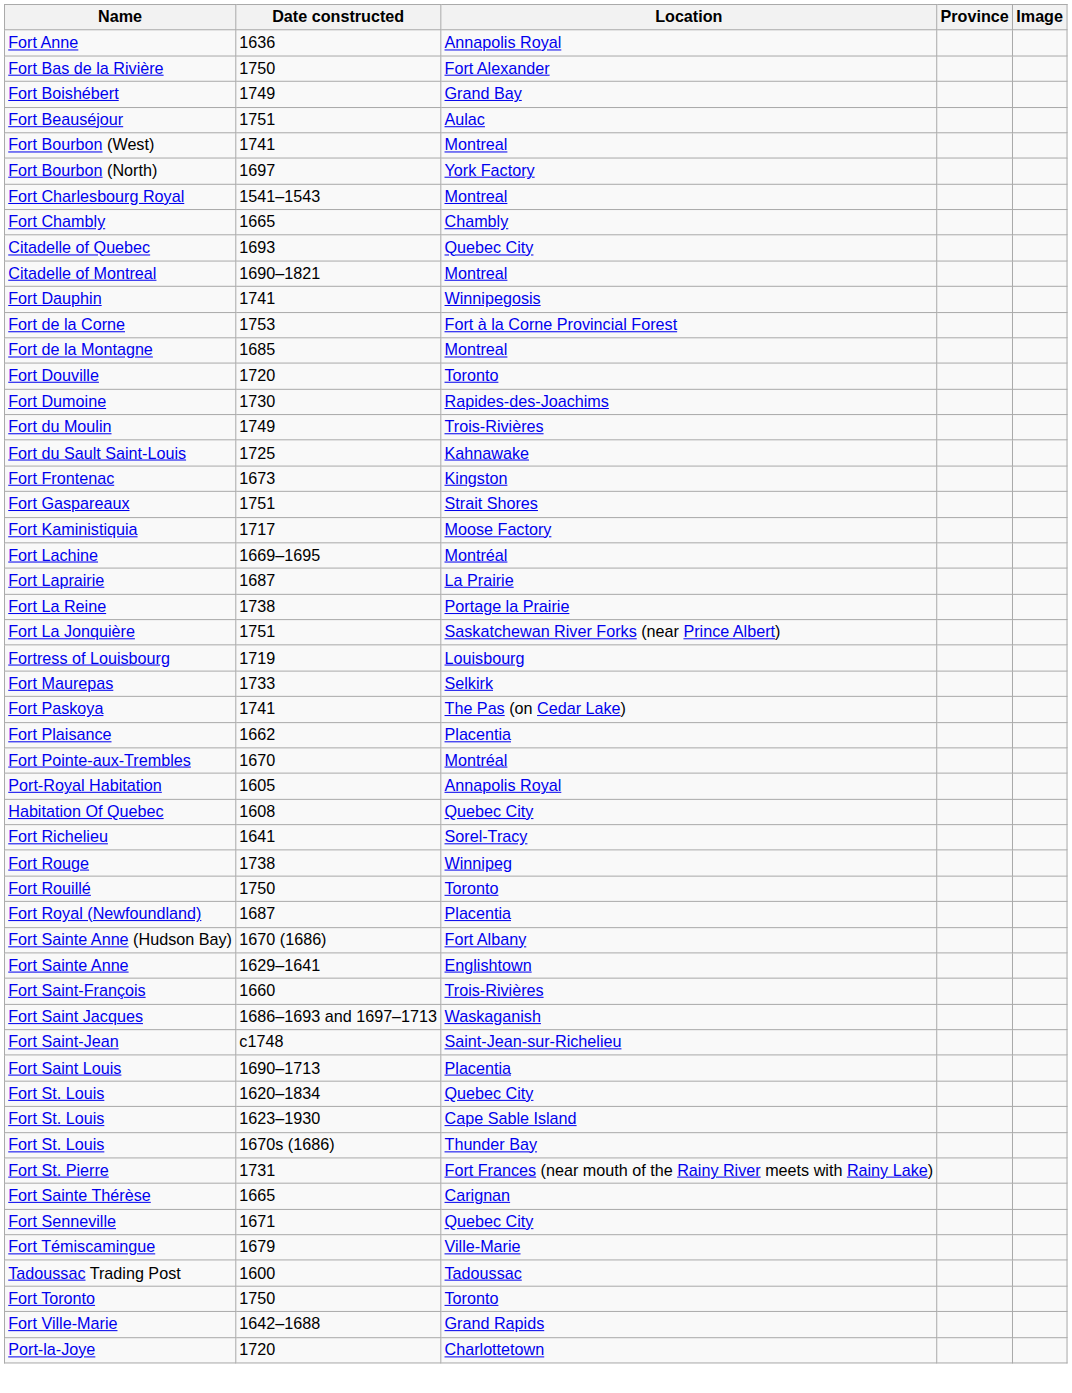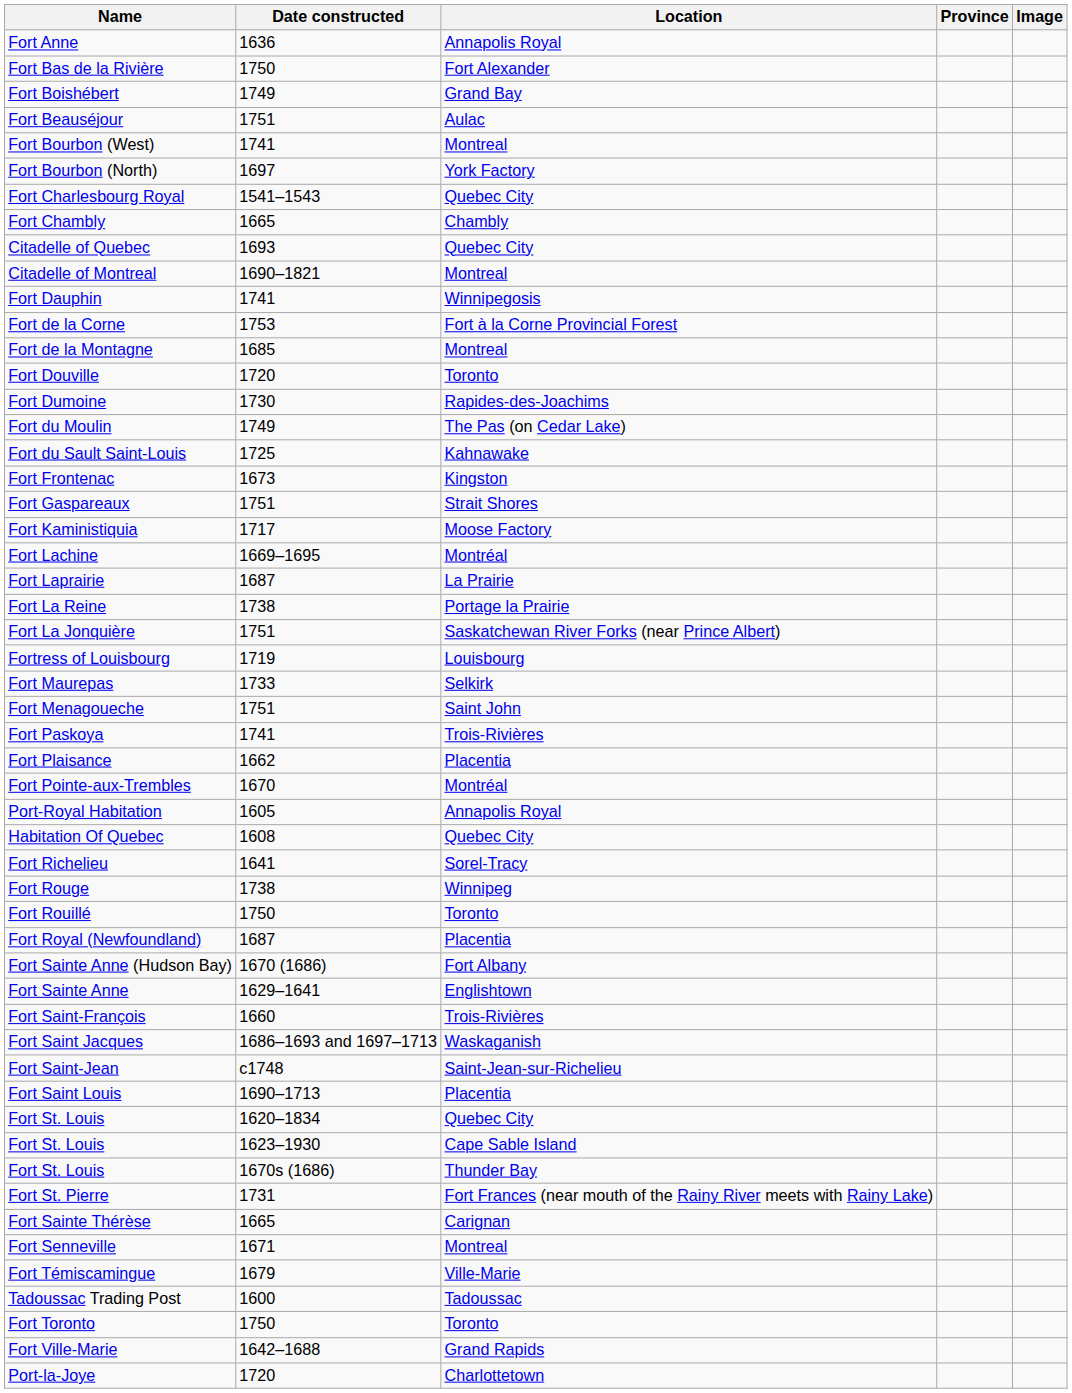 <table class="wikitable sortable sticky-header" style=text-align:left;>
 <tr>
 <th>Name</th>
 <th>Date constructed </th>
 <th>Location</th>
 <th>Province</th>
 <th class="unsortable">Image</th>
 </tr>
 <tr>
 <td><a href='#'>Fort Anne</a></td>
 <td>1636</td>
 <td><a href='#'>Annapolis Royal</a></td>
 <td></td>
 <td></td>
 </tr>
 <tr>
 <td><a href='#'>Fort Bas de la Rivière</a></td>
 <td>1750</td>
 <td><a href='#'>Fort Alexander</a></td>
 <td></td>
 <td></td>
 </tr>
 <tr>
 <td><a href='#'>Fort Boishébert</a></td>
 <td>1749</td>
 <td><a href='#'>Grand Bay</a></td>
 <td></td>
 <td></td>
 </tr>
 <tr>
 <td><a href='#'>Fort Beauséjour</a></td>
 <td>1751</td>
 <td><a href='#'>Aulac</a></td>
 <td></td>
 <td></td>
 </tr>
 <tr>
 <td><a href='#'>Fort Bourbon</a> (West)</td>
 <td>1741</td>
 <td><a href='#'>Montreal</a></td>
 <td></td>
 </tr>
 <tr>
 <td><a href='#'>Fort Bourbon</a> (North)</td>
 <td>1697</td>
 <td><a href='#'>York Factory</a></td>
 <td></td>
 <td></td>
 </tr>
 <tr>
 <td><a href='#'>Fort Charlesbourg Royal</a></td>
 <td>1541–1543</td>
-<td><a href='#'>Montreal</a></td>
+<td><a href='#'>Quebec City</a></td>
 <td></td>
 <td></td>
 </tr>
 <tr>
 <td><a href='#'>Fort Chambly</a></td>
 <td>1665</td>
 <td><a href='#'>Chambly</a></td>
 <td></td>
 <td></td>
 </tr>
 <tr>
 <td><a href='#'>Citadelle of Quebec</a></td>
 <td>1693</td>
 <td><a href='#'>Quebec City</a></td>
 <td></td>
 <td></td>
 </tr>
 <tr>
 <td><a href='#'>Citadelle of Montreal</a></td>
 <td>1690–1821</td>
 <td><a href='#'>Montreal</a></td>
 <td></td>
 <td></td>
 </tr>
 <tr>
 <td><a href='#'>Fort Dauphin</a></td>
 <td>1741</td>
 <td><a href='#'>Winnipegosis</a></td>
 <td></td>
 <td></td>
 </tr>
 <tr>
 <td><a href='#'>Fort de la Corne</a></td>
 <td>1753</td>
 <td><a href='#'>Fort à la Corne Provincial Forest</a></td>
 <td></td>
 <td></td>
 </tr>
 <tr>
 <td><a href='#'>Fort de la Montagne</a></td>
 <td>1685</td>
 <td><a href='#'>Montreal</a></td>
 <td></td>
 <td></td>
 </tr>
 <tr>
 <td><a href='#'>Fort Douville</a></td>
 <td>1720</td>
 <td><a href='#'>Toronto</a></td>
 <td></td>
 <td></td>
 </tr>
 <tr>
 <td><a href='#'>Fort Dumoine</a></td>
 <td>1730</td>
 <td><a href='#'>Rapides-des-Joachims</a></td>
 <td></td>
 <td></td>
 </tr>
 <tr>
 <td><a href='#'>Fort du Moulin</a></td>
 <td>1749</td>
-<td><a href='#'>Trois-Rivières</a></td>
+<td><a href='#'>The Pas</a> (on <a href='#'>Cedar Lake</a>)</td>
 <td></td>
 <td></td>
 </tr>
 <tr>
 <td><a href='#'>Fort du Sault Saint-Louis</a></td>
 <td>1725</td>
 <td><a href='#'>Kahnawake</a></td>
 <td></td>
 <td></td>
 </tr>
 <tr>
 <td><a href='#'>Fort Frontenac</a></td>
 <td>1673</td>
 <td><a href='#'>Kingston</a></td>
 <td></td>
 <td></td>
 </tr>
 <tr>
 <td><a href='#'>Fort Gaspareaux</a></td>
 <td>1751</td>
 <td><a href='#'>Strait Shores</a></td>
 <td></td>
 <td></td>
 </tr>
 <tr>
 <td><a href='#'>Fort Kaministiquia</a></td>
 <td>1717</td>
 <td><a href='#'>Moose Factory</a></td>
 <td></td>
 <td></td>
 </tr>
 <tr>
 <td><a href='#'>Fort Lachine</a></td>
 <td>1669–1695</td>
 <td><a href='#'>Montréal</a></td>
 <td></td>
 <td></td>
 </tr>
 <tr>
 <td><a href='#'>Fort Laprairie</a></td>
 <td>1687</td>
 <td><a href='#'>La Prairie</a></td>
 <td></td>
 <td></td>
 </tr>
 <tr>
 <td><a href='#'>Fort La Reine</a></td>
 <td>1738</td>
 <td><a href='#'>Portage la Prairie</a></td>
 <td></td>
 <td></td>
 </tr>
 <tr>
 <td><a href='#'>Fort La Jonquière</a></td>
 <td>1751</td>
 <td><a href='#'>Saskatchewan River Forks</a> (near <a href='#'>Prince Albert</a>)</td>
 <td></td>
 <td></td>
 </tr>
 <tr>
 <td><a href='#'>Fortress of Louisbourg</a></td>
 <td>1719</td>
 <td><a href='#'>Louisbourg</a></td>
 <td></td>
 <td></td>
 </tr>
 <tr>
 <td><a href='#'>Fort Maurepas</a></td>
 <td>1733</td>
 <td><a href='#'>Selkirk</a></td>
 <td></td>
 <td></td>
 </tr>
 <tr>
+<td><a href='#'>Fort Menagoueche</a></td>
+<td>1751</td>
+<td><a href='#'>Saint John</a></td>
+<td></td>
+<td></td>
+</tr>
+<tr>
 <td><a href='#'>Fort Paskoya</a></td>
 <td>1741</td>
-<td><a href='#'>The Pas</a> (on <a href='#'>Cedar Lake</a>)</td>
+<td><a href='#'>Trois-Rivières</a></td>
 <td></td>
 <td></td>
 </tr>
 <tr>
 <td><a href='#'>Fort Plaisance</a></td>
 <td>1662</td>
 <td><a href='#'>Placentia</a></td>
 <td></td>
 <td></td>
 </tr>
 <tr>
 <td><a href='#'>Fort Pointe-aux-Trembles</a></td>
 <td>1670</td>
 <td><a href='#'>Montréal</a></td>
 <td></td>
 <td></td>
 </tr>
 <tr>
 <td><a href='#'>Port-Royal Habitation</a></td>
 <td>1605</td>
 <td><a href='#'>Annapolis Royal</a></td>
 <td></td>
 <td><br></td>
 </tr>
 <tr>
 <td><a href='#'>Habitation Of Quebec</a></td>
 <td>1608</td>
 <td><a href='#'>Quebec City</a></td>
 <td></td>
 <td></td>
 </tr>
 <tr>
 <td><a href='#'>Fort Richelieu</a></td>
 <td>1641</td>
 <td><a href='#'>Sorel-Tracy</a></td>
 <td></td>
 <td></td>
 </tr>
 <tr>
 <td><a href='#'>Fort Rouge</a></td>
 <td>1738</td>
 <td><a href='#'>Winnipeg</a></td>
 <td></td>
 <td></td>
 </tr>
 <tr>
 <td><a href='#'>Fort Rouillé</a></td>
 <td>1750</td>
 <td><a href='#'>Toronto</a></td>
 <td></td>
 <td></td>
 </tr>
 <tr>
 <td><a href='#'>Fort Royal (Newfoundland)</a></td>
 <td>1687</td>
 <td><a href='#'>Placentia</a></td>
 <td></td>
 <td></td>
 </tr>
 <tr>
 <td><a href='#'>Fort Sainte Anne</a> (Hudson Bay)</td>
 <td>1670 (1686)</td>
 <td><a href='#'>Fort Albany</a></td>
 <td></td>
 <td></td>
 </tr>
 <tr>
 <td><a href='#'>Fort Sainte Anne</a></td>
 <td>1629–1641</td>
 <td><a href='#'>Englishtown</a></td>
 <td></td>
 </tr>
 <tr>
 <td><a href='#'>Fort Saint-François</a></td>
 <td>1660</td>
 <td><a href='#'>Trois-Rivières</a></td>
 <td></td>
 <td></td>
 </tr>
 <tr>
 <td><a href='#'>Fort Saint Jacques</a></td>
 <td>1686–1693 and 1697–1713</td>
 <td><a href='#'>Waskaganish</a></td>
 <td></td>
 <td></td>
 </tr>
 <tr>
 <td><a href='#'>Fort Saint-Jean</a></td>
 <td>c1748</td>
 <td><a href='#'>Saint-Jean-sur-Richelieu</a></td>
 <td></td>
 <td></td>
 </tr>
 <tr>
 <td><a href='#'>Fort Saint Louis</a></td>
 <td>1690–1713</td>
 <td><a href='#'>Placentia</a></td>
 <td></td>
 <td></td>
 </tr>
 <tr>
 <td><a href='#'>Fort St. Louis</a></td>
 <td>1620–1834</td>
 <td><a href='#'>Quebec City</a></td>
 <td></td>
 <td></td>
 </tr>
 <tr>
 <td><a href='#'>Fort St. Louis</a></td>
 <td>1623–1930</td>
 <td><a href='#'>Cape Sable Island</a></td>
 <td></td>
 <td></td>
 </tr>
 <tr>
 <td><a href='#'>Fort St. Louis</a></td>
 <td>1670s (1686)</td>
 <td><a href='#'>Thunder Bay</a></td>
 <td></td>
 <td></td>
 </tr>
 <tr>
 <td><a href='#'>Fort St. Pierre</a></td>
 <td>1731</td>
 <td><a href='#'>Fort Frances</a> (near mouth of the <a href='#'>Rainy River</a> meets with <a href='#'>Rainy Lake</a>)</td>
 <td></td>
 <td></td>
 </tr>
 <tr>
 <td><a href='#'>Fort Sainte Thérèse</a></td>
 <td>1665</td>
 <td><a href='#'>Carignan</a></td>
 <td></td>
 <td></td>
 </tr>
 <tr>
 <td><a href='#'>Fort Senneville</a></td>
 <td>1671</td>
-<td><a href='#'>Quebec City</a></td>
+<td><a href='#'>Montreal</a></td>
 <td></td>
 <td></td>
 </tr>
 <tr>
 <td><a href='#'>Fort Témiscamingue</a></td>
 <td>1679</td>
 <td><a href='#'>Ville-Marie</a></td>
 <td></td>
 <td></td>
 </tr>
 <tr>
 <td><a href='#'>Tadoussac</a> Trading Post</td>
 <td>1600</td>
 <td><a href='#'>Tadoussac</a></td>
 <td></td>
 <td></td>
 </tr>
 <tr>
 <td><a href='#'>Fort Toronto</a></td>
 <td>1750</td>
 <td><a href='#'>Toronto</a></td>
 <td></td>
 <td></td>
 </tr>
 <tr>
 <td><a href='#'>Fort Ville-Marie</a></td>
 <td>1642–1688</td>
 <td><a href='#'>Grand Rapids</a></td>
 <td></td>
 <td></td>
 </tr>
 <tr>
 <td><a href='#'>Port-la-Joye</a></td>
 <td>1720</td>
 <td><a href='#'>Charlottetown</a></td>
 <td></td>
 <td></td>
 </tr>
 </table>
